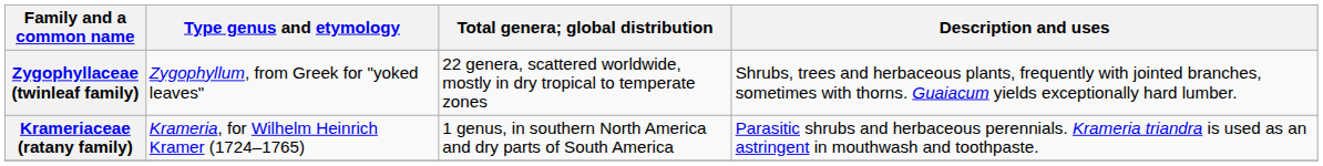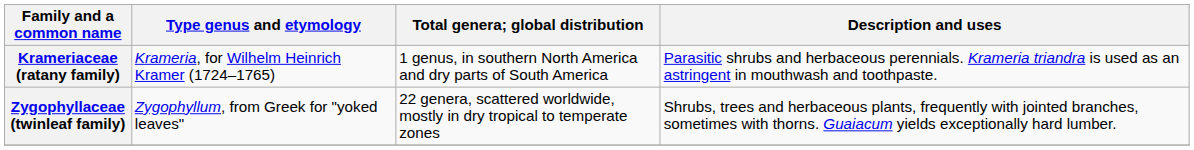 <table class="sortable wikitable plainrowheaders">
 <tr>
 <th scope="col" width="1%">Family and a <a href='#'>common name</a></th>
 <th scope="col" width="15%"><a href='#'>Type genus</a> and <a href='#'>etymology</a></th>
 <th scope="col" width="15%">Total genera; global distribution</th>
 <th scope="col" class=unsortable width="30%" style="min-width:160px;">Description and uses</th>
 </tr>
 <tr>
+<th scope="row"><a href='#'>Krameriaceae</a> (ratany family)</th>
+<td><em><a href='#'>Krameria</a></em>, for <a href='#'>Wilhelm Heinrich Kramer</a> (1724–1765)</td>
+<td>1 genus, in southern North America and dry parts of South America</td>
+<td><a href='#'>Parasitic</a> shrubs and herbaceous perennials. <em><a href='#'>Krameria triandra</a></em> is used as an <a href='#'>astringent</a> in mouthwash and toothpaste.</td>
+</tr>
+<tr>
 <th scope="row"><a href='#'>Zygophyllaceae</a> (twinleaf family)</th>
 <td><em><a href='#'>Zygophyllum</a></em>, from Greek for "yoked leaves"</td>
 <td>22 genera, scattered worldwide, mostly in dry tropical to temperate zones</td>
 <td>Shrubs, trees and herbaceous plants, frequently with jointed branches, sometimes with thorns. <em><a href='#'>Guaiacum</a></em> yields exceptionally hard lumber.</td>
 </tr>
 <tr>
-<th scope="row"><a href='#'>Krameriaceae</a> (ratany family)</th>
-<td><em><a href='#'>Krameria</a></em>, for <a href='#'>Wilhelm Heinrich Kramer</a> (1724–1765)</td>
-<td>1 genus, in southern North America and dry parts of South America</td>
-<td><a href='#'>Parasitic</a> shrubs and herbaceous perennials. <em><a href='#'>Krameria triandra</a></em> is used as an <a href='#'>astringent</a> in mouthwash and toothpaste.</td>
-</tr>
-<tr>
 </tr>
 </table>
